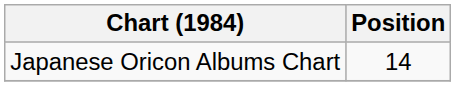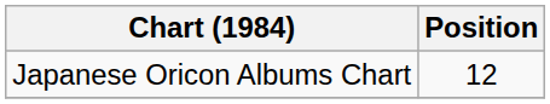 <table class="wikitable sortable">
 <tr>
 <th>Chart (1984)</th>
 <th>Position</th>
 </tr>
 <tr>
 <td>Japanese Oricon Albums Chart</td>
-<td align="center">14</td>
+<td align="center">12</td>
 </tr>
 <tr>
 </tr>
 </table>
